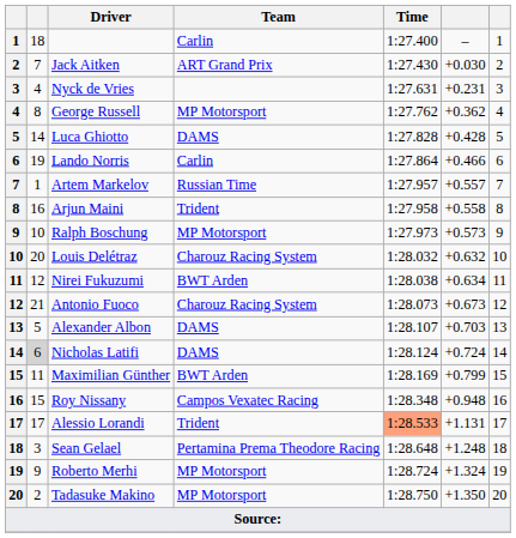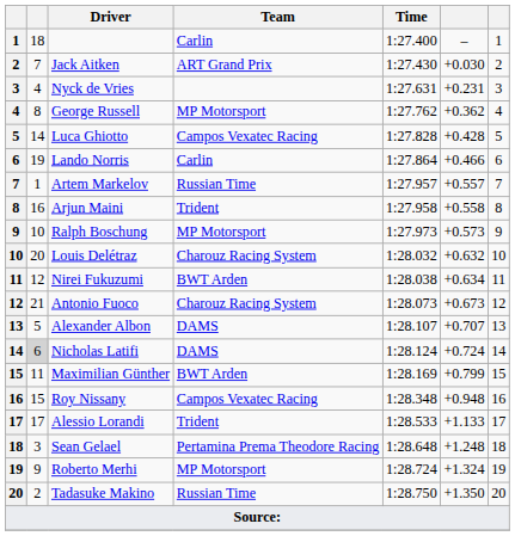 <table class="wikitable" style="font-size:85%">
 <tr>
 <th scope="col"></th>
 <th scope="col"></th>
 <th scope="col">Driver</th>
 <th scope="col">Team</th>
 <th scope="col">Time</th>
 <th scope="col"></th>
 <th scope="col"></th>
 </tr>
 <tr>
 <th scope="row">1</th>
 <td align="center">18</td>
 <td></td>
 <td><a href='#'>Carlin</a></td>
 <td>1:27.400</td>
 <td align="center">–</td>
 <td align="center">1</td>
 </tr>
 <tr>
 <th scope="row">2</th>
 <td align="center">7</td>
 <td> <a href='#'>Jack Aitken</a></td>
 <td><a href='#'>ART Grand Prix</a></td>
 <td>1:27.430</td>
 <td align="center">+0.030</td>
 <td align="center">2</td>
 </tr>
 <tr>
 <th scope="row">3</th>
 <td align="center">4</td>
 <td> <a href='#'>Nyck de Vries</a></td>
 <td></td>
 <td>1:27.631</td>
 <td align="center">+0.231</td>
 <td align="center">3</td>
 </tr>
 <tr>
 <th scope="row">4</th>
 <td align="center">8</td>
 <td> <a href='#'>George Russell</a></td>
 <td><a href='#'>MP Motorsport</a></td>
 <td>1:27.762</td>
 <td align="center">+0.362</td>
 <td align="center">4</td>
 </tr>
 <tr>
 <th scope="row">5</th>
 <td align="center">14</td>
 <td> <a href='#'>Luca Ghiotto</a></td>
-<td><a href='#'>DAMS</a></td>
+<td><a href='#'>Campos Vexatec Racing</a></td>
 <td>1:27.828</td>
 <td align="center">+0.428</td>
 <td align="center">5</td>
 </tr>
 <tr>
 <th scope="row">6</th>
 <td align="center">19</td>
 <td> <a href='#'>Lando Norris</a></td>
 <td><a href='#'>Carlin</a></td>
 <td>1:27.864</td>
 <td align="center">+0.466</td>
 <td align="center">6</td>
 </tr>
 <tr>
 <th scope="row">7</th>
 <td align="center">1</td>
 <td> <a href='#'>Artem Markelov</a></td>
 <td><a href='#'>Russian Time</a></td>
 <td>1:27.957</td>
 <td align="center">+0.557</td>
 <td align="center">7</td>
 </tr>
 <tr>
 <th scope="row">8</th>
 <td align="center">16</td>
 <td> <a href='#'>Arjun Maini</a></td>
 <td><a href='#'>Trident</a></td>
 <td>1:27.958</td>
 <td align="center">+0.558</td>
 <td align="center">8</td>
 </tr>
 <tr>
 <th scope="row">9</th>
 <td align="center">10</td>
 <td> <a href='#'>Ralph Boschung</a></td>
 <td><a href='#'>MP Motorsport</a></td>
 <td>1:27.973</td>
 <td align="center">+0.573</td>
 <td align="center">9</td>
 </tr>
 <tr>
 <th scope="row">10</th>
 <td align="center">20</td>
 <td> <a href='#'>Louis Delétraz</a></td>
 <td><a href='#'>Charouz Racing System</a></td>
 <td>1:28.032</td>
 <td align="center">+0.632</td>
 <td align="center">10</td>
 </tr>
 <tr>
 <th scope="row">11</th>
 <td align="center">12</td>
 <td> <a href='#'>Nirei Fukuzumi</a></td>
 <td><a href='#'>BWT Arden</a></td>
 <td>1:28.038</td>
 <td align="center">+0.634</td>
 <td align="center">11</td>
 </tr>
 <tr>
 <th scope="row">12</th>
 <td align="center">21</td>
 <td> <a href='#'>Antonio Fuoco</a></td>
 <td><a href='#'>Charouz Racing System</a></td>
 <td>1:28.073</td>
 <td align="center">+0.673</td>
 <td align="center">12</td>
 </tr>
 <tr>
 <th scope="row">13</th>
 <td align="center">5</td>
 <td> <a href='#'>Alexander Albon</a></td>
 <td><a href='#'>DAMS</a></td>
 <td>1:28.107</td>
-<td align="center">+0.703</td>
+<td align="center">+0.707</td>
 <td align="center">13</td>
 </tr>
 <tr>
 <th scope="row">14</th>
 <td align="center" style="background: lightgrey;">6</td>
 <td> <a href='#'>Nicholas Latifi</a></td>
 <td><a href='#'>DAMS</a></td>
 <td>1:28.124</td>
 <td align="center">+0.724</td>
 <td align="center">14</td>
 </tr>
 <tr>
 <th scope="row">15</th>
 <td align="center">11</td>
 <td> <a href='#'>Maximilian Günther</a></td>
 <td><a href='#'>BWT Arden</a></td>
 <td>1:28.169</td>
 <td align="center">+0.799</td>
 <td align="center">15</td>
 </tr>
 <tr>
 <th scope="row">16</th>
 <td align="center">15</td>
 <td> <a href='#'>Roy Nissany</a></td>
 <td><a href='#'>Campos Vexatec Racing</a></td>
 <td>1:28.348</td>
 <td align="center">+0.948</td>
 <td align="center">16</td>
 </tr>
 <tr>
 <th scope="row">17</th>
 <td align="center">17</td>
 <td> <a href='#'>Alessio Lorandi</a></td>
 <td><a href='#'>Trident</a></td>
-<td style="background: lightsalmon;">1:28.533</td>
-<td align="center">+1.131</td>
+<td>1:28.533</td>
+<td align="center">+1.133</td>
 <td align="center">17</td>
 </tr>
 <tr>
 <th scope="row">18</th>
 <td align="center">3</td>
 <td> <a href='#'>Sean Gelael</a></td>
 <td><a href='#'>Pertamina Prema Theodore Racing</a></td>
 <td>1:28.648</td>
 <td align="center">+1.248</td>
 <td align="center">18</td>
 </tr>
 <tr>
 <th scope="row">19</th>
 <td align="center">9</td>
 <td> <a href='#'>Roberto Merhi</a></td>
 <td><a href='#'>MP Motorsport</a></td>
 <td>1:28.724</td>
 <td align="center">+1.324</td>
 <td align="center">19</td>
 </tr>
 <tr>
 <th scope="row">20</th>
 <td align="center">2</td>
 <td> <a href='#'>Tadasuke Makino</a></td>
-<td><a href='#'>MP Motorsport</a></td>
+<td><a href='#'>Russian Time</a></td>
 <td>1:28.750</td>
 <td align="center">+1.350</td>
 <td align="center">20</td>
 </tr>
 <tr>
 <td style="background-color:#EAECF0; text-align:center" colspan="7"><strong>Source:</strong></td>
 </tr>
 <tr>
 </tr>
 </table>
